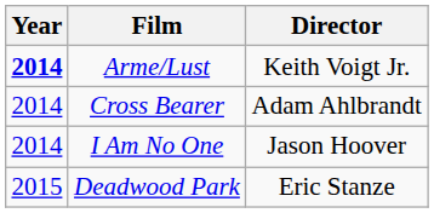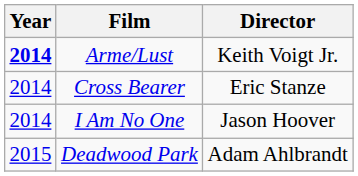 <table class=wikitable style=text-align:center>
 <tr>
 <th>Year</th>
 <th>Film</th>
 <th>Director</th>
 </tr>
 <tr>
 <td><strong><a href='#'>2014</a></strong></td>
 <td><em><a href='#'>Arme/Lust</a></em></td>
 <td>Keith Voigt Jr.</td>
 </tr>
 <tr>
 <td><a href='#'>2014</a></td>
 <td><em><a href='#'>Cross Bearer</a></em></td>
-<td>Adam Ahlbrandt</td>
+<td>Eric Stanze</td>
 </tr>
 <tr>
 <td><a href='#'>2014</a></td>
 <td><em><a href='#'>I Am No One</a></em></td>
 <td>Jason Hoover</td>
 </tr>
 <tr>
 <td><a href='#'>2015</a></td>
 <td><em><a href='#'>Deadwood Park</a></em></td>
-<td>Eric Stanze</td>
+<td>Adam Ahlbrandt</td>
 </tr>
 </table>
